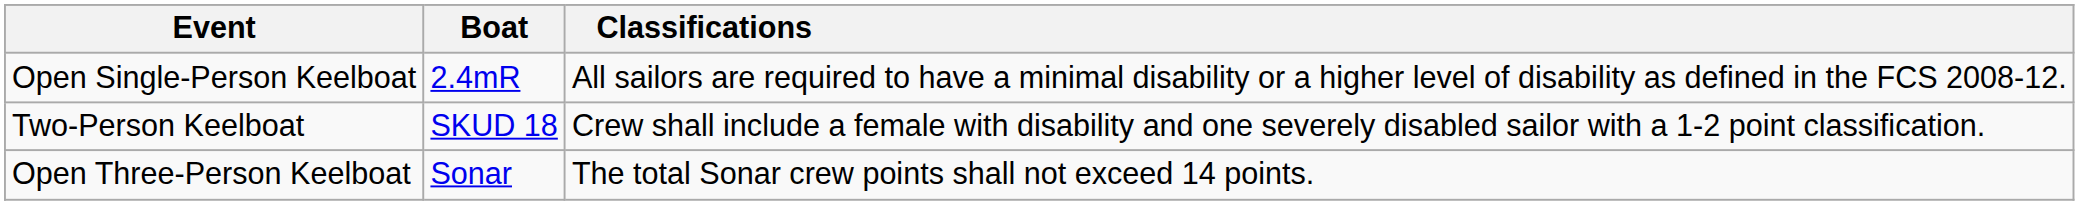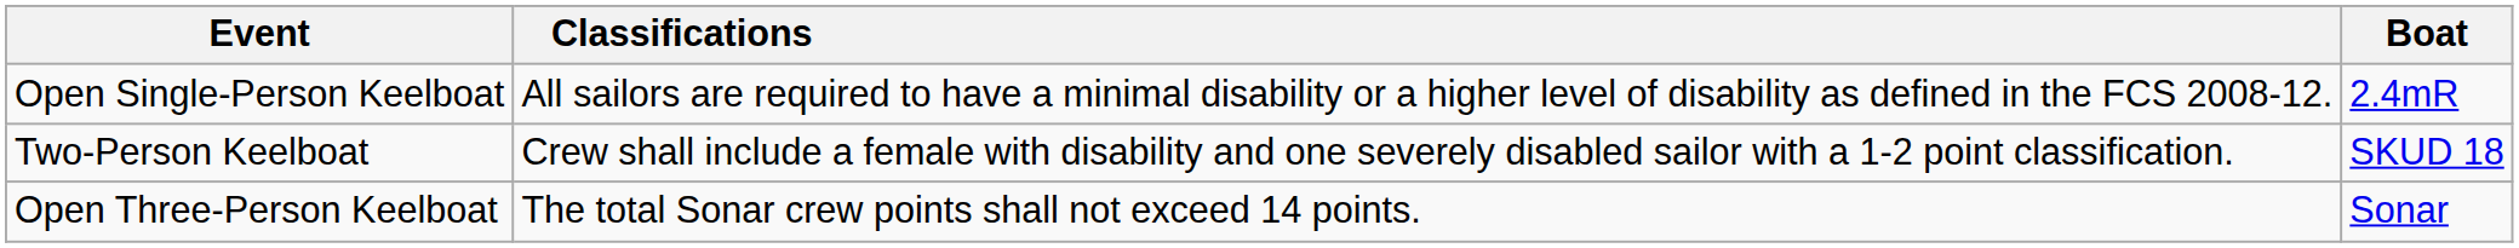 <table class="wikitable">
 <tr>
 <th>Event</th>
+<th style="text-align:left;padding-left:1em;">Classifications</th>
 <th>Boat</th>
-<th style="text-align:left;padding-left:1em;">Classifications</th>
 </tr>
 <tr>
 <td>Open Single-Person Keelboat</td>
+<td>All sailors are required to have a minimal disability or a higher level of disability as defined in the FCS 2008-12.</td>
 <td><a href='#'>2.4mR</a></td>
-<td>All sailors are required to have a minimal disability or a higher level of disability as defined in the FCS 2008-12.</td>
 </tr>
 <tr>
 <td>Two-Person Keelboat</td>
+<td>Crew shall include a female with disability and one severely disabled sailor with a 1-2 point classification.</td>
 <td><a href='#'>SKUD 18</a></td>
-<td>Crew shall include a female with disability and one severely disabled sailor with a 1-2 point classification.</td>
 </tr>
 <tr>
 <td>Open Three-Person Keelboat</td>
+<td>The total Sonar crew points shall not exceed 14 points.</td>
 <td><a href='#'>Sonar</a></td>
-<td>The total Sonar crew points shall not exceed 14 points.</td>
 </tr>
 </table>
